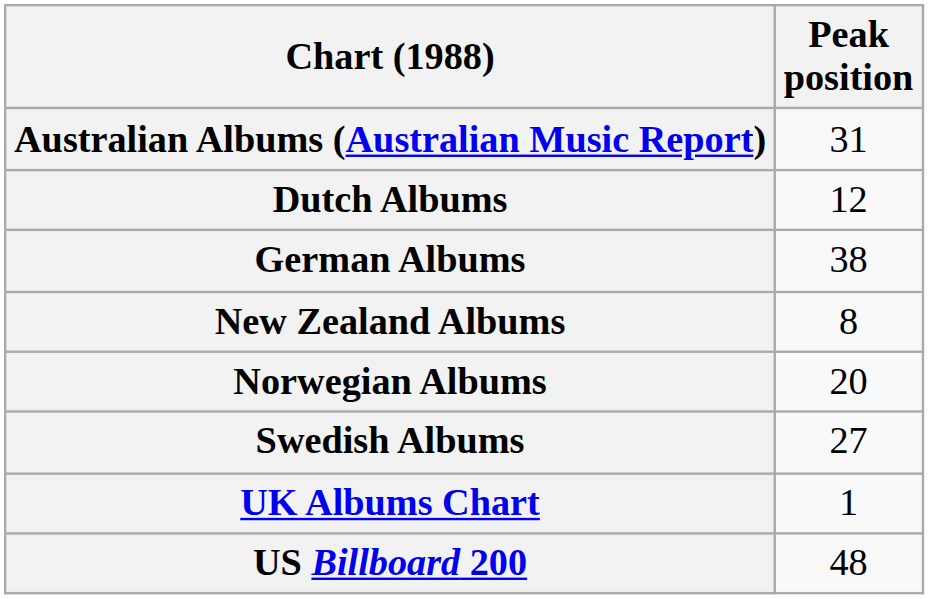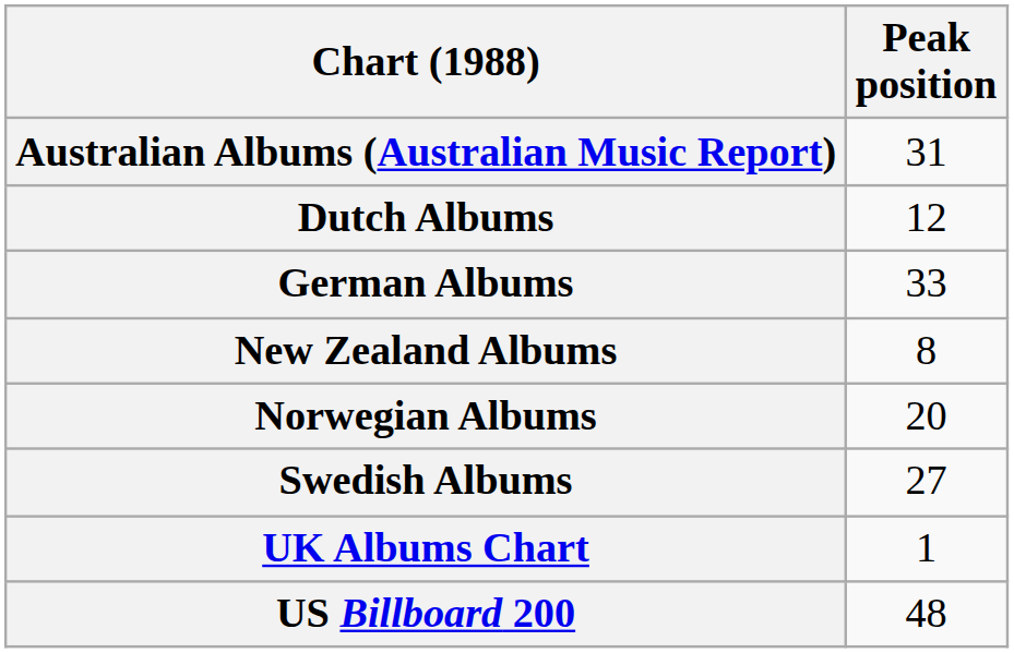 <table class="wikitable sortable plainrowheaders" style="text-align:center">
 <tr>
 <th scope="col">Chart (1988)</th>
 <th scope="col">Peak<br> position</th>
 </tr>
 <tr>
 <th scope="row">Australian Albums (<a href='#'>Australian Music Report</a>)</th>
 <td>31</td>
 </tr>
 <tr>
 <th scope="row">Dutch Albums</th>
 <td>12</td>
 </tr>
 <tr>
 <th scope="row">German Albums</th>
-<td>38</td>
+<td>33</td>
 </tr>
 <tr>
 <th scope="row">New Zealand Albums</th>
 <td>8</td>
 </tr>
 <tr>
 <th scope="row">Norwegian Albums</th>
 <td>20</td>
 </tr>
 <tr>
 <th scope="row">Swedish Albums</th>
 <td>27</td>
 </tr>
 <tr>
 <th scope="row"><a href='#'>UK Albums Chart</a></th>
 <td>1</td>
 </tr>
 <tr>
 <th scope="row">US <a href='#'><em>Billboard</em> 200</a></th>
 <td>48</td>
 </tr>
 </table>
